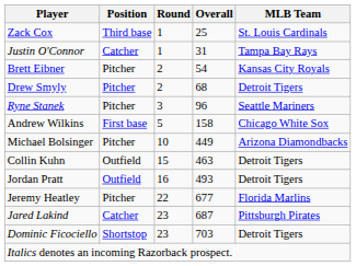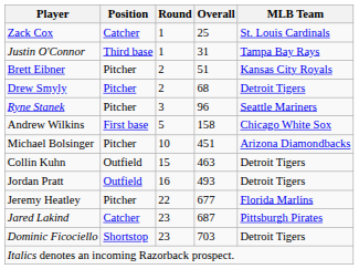 <table class="wikitable">
 <tr>
 <th>Player</th>
 <th>Position</th>
 <th>Round</th>
 <th>Overall</th>
 <th>MLB Team</th>
 </tr>
 <tr>
 <td><a href='#'>Zack Cox</a></td>
-<td><a href='#'>Third base</a></td>
+<td><a href='#'>Catcher</a></td>
 <td>1</td>
 <td>25</td>
 <td><a href='#'>St. Louis Cardinals</a></td>
 </tr>
 <tr>
 <td><em>Justin O'Connor</em></td>
-<td><a href='#'>Catcher</a></td>
+<td><a href='#'>Third base</a></td>
 <td>1</td>
 <td>31</td>
 <td><a href='#'>Tampa Bay Rays</a></td>
 </tr>
 <tr>
 <td><a href='#'>Brett Eibner</a></td>
 <td>Pitcher</td>
 <td>2</td>
-<td>54</td>
+<td>51</td>
 <td><a href='#'>Kansas City Royals</a></td>
 </tr>
 <tr>
 <td><a href='#'>Drew Smyly</a></td>
 <td><a href='#'>Pitcher</a></td>
 <td>2</td>
 <td>68</td>
 <td><a href='#'>Detroit Tigers</a></td>
 </tr>
 <tr>
 <td><em><a href='#'>Ryne Stanek</a></em></td>
 <td>Pitcher</td>
 <td>3</td>
 <td>96</td>
 <td><a href='#'>Seattle Mariners</a></td>
 </tr>
 <tr>
 <td>Andrew Wilkins</td>
 <td><a href='#'>First base</a></td>
 <td>5</td>
 <td>158</td>
 <td><a href='#'>Chicago White Sox</a></td>
 </tr>
 <tr>
 <td>Michael Bolsinger</td>
 <td>Pitcher</td>
 <td>10</td>
-<td>449</td>
+<td>451</td>
 <td><a href='#'>Arizona Diamondbacks</a></td>
 </tr>
 <tr>
 <td>Collin Kuhn</td>
 <td>Outfield</td>
 <td>15</td>
 <td>463</td>
 <td>Detroit Tigers</td>
 </tr>
 <tr>
 <td>Jordan Pratt</td>
 <td><a href='#'>Outfield</a></td>
 <td>16</td>
 <td>493</td>
 <td>Detroit Tigers</td>
 </tr>
 <tr>
 <td>Jeremy Heatley</td>
 <td>Pitcher</td>
 <td>22</td>
 <td>677</td>
 <td><a href='#'>Florida Marlins</a></td>
 </tr>
 <tr>
 <td><em>Jared Lakind</em></td>
 <td><a href='#'>Catcher</a></td>
 <td>23</td>
 <td>687</td>
 <td><a href='#'>Pittsburgh Pirates</a></td>
 </tr>
 <tr>
 <td><em>Dominic Ficociello</em></td>
 <td><a href='#'>Shortstop</a></td>
 <td>23</td>
 <td>703</td>
 <td>Detroit Tigers</td>
 </tr>
 <tr>
 <td colspan=5><em>Italics</em> denotes an incoming Razorback prospect.</td>
 </tr>
 </table>
